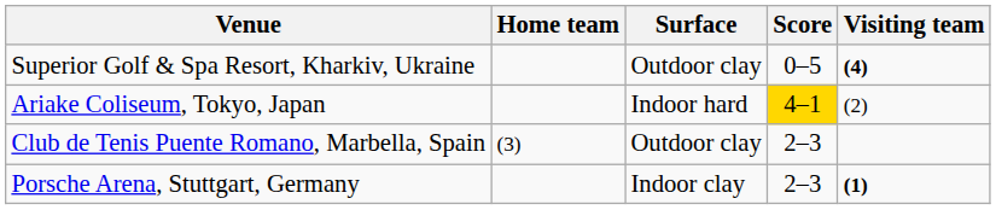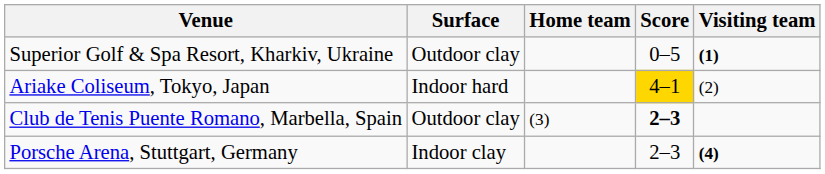 <table class=wikitable style="border:1px solid #AAAAAA;">
 <tr>
 <th>Venue</th>
+<th>Surface</th>
 <th>Home team</th>
-<th>Surface</th>
 <th>Score</th>
 <th>Visiting team</th>
 </tr>
 <tr>
 <td>Superior Golf & Spa Resort, Kharkiv, Ukraine</td>
+<td>Outdoor clay</td>
 <td></td>
-<td>Outdoor clay</td>
 <td align=center>0–5</td>
-<td><strong> <small>(4)</small> </strong></td>
+<td><strong> <small>(1)</small> </strong></td>
 </tr>
 <tr>
 <td><a href='#'>Ariake Coliseum</a>, Tokyo, Japan</td>
+<td>Indoor hard</td>
 <td><strong></strong></td>
-<td>Indoor hard</td>
 <td align=center style="background: gold;">4–1</td>
 <td> <small>(2)</small></td>
 </tr>
 <tr>
 <td><a href='#'>Club de Tenis Puente Romano</a>, Marbella, Spain</td>
+<td>Outdoor clay</td>
 <td> <small>(3)</small></td>
-<td>Outdoor clay</td>
-<td align=center>2–3</td>
+<td align=center><strong>2–3</strong></td>
 <td><strong>   </strong></td>
 </tr>
 <tr>
 <td><a href='#'>Porsche Arena</a>, Stuttgart, Germany</td>
+<td>Indoor clay</td>
 <td></td>
-<td>Indoor clay</td>
 <td align=center>2–3</td>
-<td><strong> <small>(1)</small> </strong></td>
+<td><strong> <small>(4)</small> </strong></td>
 </tr>
 </table>
